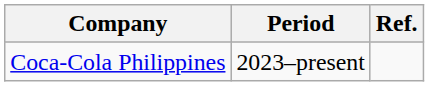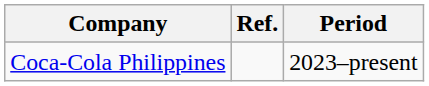 <table class="wikitable">
 <tr>
 <th>Company</th>
+<th>Ref.</th>
 <th>Period</th>
-<th>Ref.</th>
 </tr>
 <tr>
 <td><a href='#'>Coca-Cola Philippines</a></td>
+<td></td>
 <td>2023–present</td>
-<td></td>
 </tr>
 </table>
